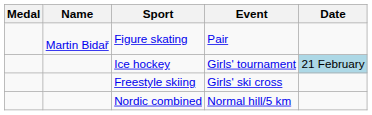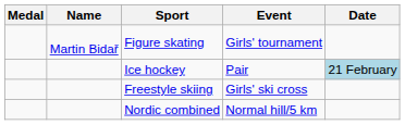 <table class="wikitable sortable" style="font-size: 95%">
 <tr>
 <th>Medal</th>
 <th>Name</th>
 <th>Sport</th>
 <th>Event</th>
 <th>Date</th>
 </tr>
 <tr>
 <td></td>
 <td><br><a href='#'>Martin Bidař</a></td>
 <td><a href='#'>Figure skating</a></td>
-<td><a href='#'>Pair</a></td>
+<td><a href='#'>Girls' tournament</a></td>
 <td></td>
 </tr>
 <tr>
 <td></td>
 <td><br></td>
 <td><a href='#'>Ice hockey</a></td>
-<td><a href='#'>Girls' tournament</a></td>
+<td><a href='#'>Pair</a></td>
 <td style="background: lightblue;">21 February</td>
 </tr>
 <tr>
 <td></td>
 <td></td>
 <td><a href='#'>Freestyle skiing</a></td>
 <td><a href='#'>Girls' ski cross</a></td>
 <td></td>
 </tr>
 <tr>
 <td></td>
 <td></td>
 <td><a href='#'>Nordic combined</a></td>
 <td><a href='#'>Normal hill/5 km</a></td>
 <td></td>
 </tr>
 </table>
